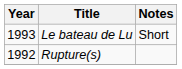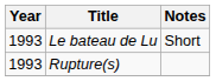 <table class="wikitable sortable">
 <tr>
 <th>Year</th>
 <th>Title</th>
 <th class="unsortable">Notes</th>
 </tr>
 <tr>
 <td>1993</td>
 <td><em>Le bateau de Lu</em></td>
 <td>Short</td>
 </tr>
 <tr>
-<td>1992</td>
+<td>1993</td>
 <td><em>Rupture(s)</em></td>
 <td></td>
 </tr>
 <tr>
 </tr>
 </table>
